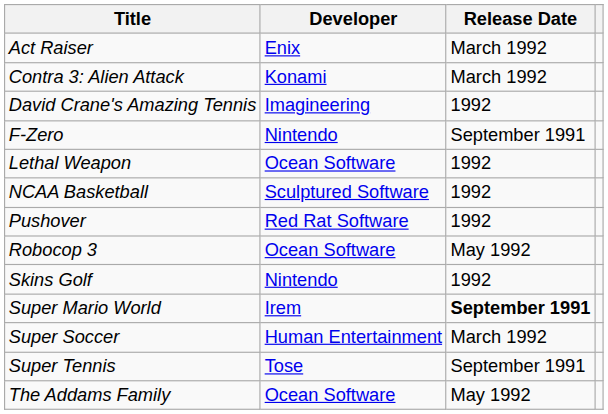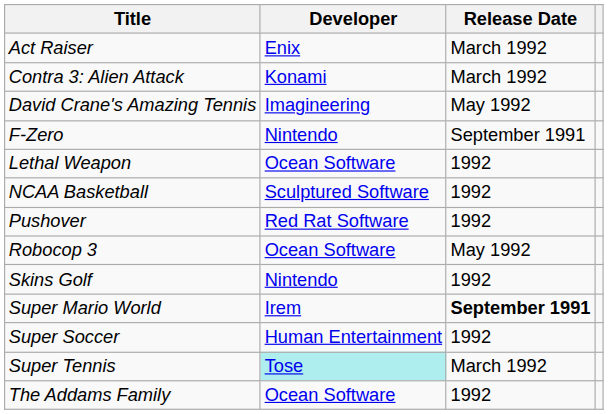 <table class="wikitable sortable">
 <tr>
 <th>Title</th>
 <th>Developer</th>
 <th>Release Date</th>
 <th></th>
 </tr>
 <tr>
 <td><em>Act Raiser</em></td>
 <td><a href='#'>Enix</a></td>
 <td>March 1992</td>
 <td></td>
 </tr>
 <tr>
 <td><em>Contra 3: Alien Attack</em></td>
 <td><a href='#'>Konami</a></td>
 <td>March 1992</td>
 <td></td>
 </tr>
 <tr>
 <td><em>David Crane's Amazing Tennis</em></td>
 <td><a href='#'>Imagineering</a></td>
-<td>1992</td>
+<td>May 1992</td>
 <td></td>
 </tr>
 <tr>
 <td><em>F-Zero</em></td>
 <td><a href='#'>Nintendo</a></td>
 <td>September 1991</td>
 <td></td>
 </tr>
 <tr>
 <td><em>Lethal Weapon</em></td>
 <td><a href='#'>Ocean Software</a></td>
 <td>1992</td>
 <td></td>
 </tr>
 <tr>
 <td><em>NCAA Basketball</em></td>
 <td><a href='#'>Sculptured Software</a></td>
 <td>1992</td>
 <td></td>
 </tr>
 <tr>
 <td><em>Pushover</em></td>
 <td><a href='#'>Red Rat Software</a></td>
 <td>1992</td>
 <td></td>
 </tr>
 <tr>
 <td><em>Robocop 3</em></td>
 <td><a href='#'>Ocean Software</a></td>
 <td>May 1992</td>
 <td></td>
 </tr>
 <tr>
 <td><em>Skins Golf</em></td>
 <td><a href='#'>Nintendo</a></td>
 <td>1992</td>
 <td></td>
 </tr>
 <tr>
 <td><em>Super Mario World</em></td>
 <td><a href='#'>Irem</a></td>
 <td><strong>September 1991</strong></td>
 <td></td>
 </tr>
 <tr>
 <td><em>Super Soccer</em></td>
 <td><a href='#'>Human Entertainment</a></td>
-<td>March 1992</td>
+<td>1992</td>
 <td></td>
 </tr>
 <tr>
 <td><em>Super Tennis</em></td>
-<td><a href='#'>Tose</a></td>
-<td>September 1991</td>
+<td style="background: paleturquoise;"><a href='#'>Tose</a></td>
+<td>March 1992</td>
 <td></td>
 </tr>
 <tr>
 <td><em>The Addams Family</em></td>
 <td><a href='#'>Ocean Software</a></td>
-<td>May 1992</td>
+<td>1992</td>
 <td></td>
 </tr>
 </table>
